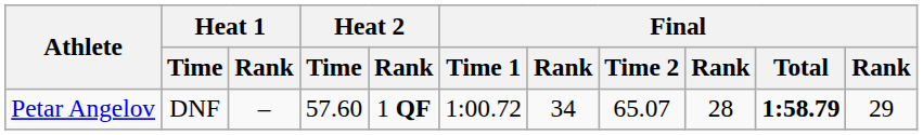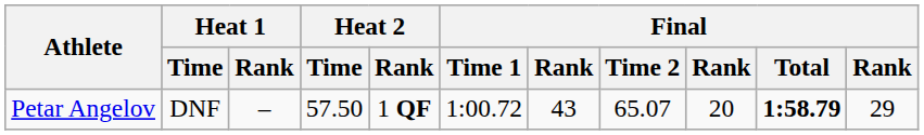 <table class="wikitable" style="font-size:90%">
 <tr>
 <th rowspan="2">Athlete</th>
 <th colspan="2">Heat 1</th>
 <th colspan="2">Heat 2</th>
 <th colspan="6">Final</th>
 </tr>
 <tr>
 <th>Time</th>
 <th>Rank</th>
 <th>Time</th>
 <th>Rank</th>
 <th>Time 1</th>
 <th>Rank</th>
 <th>Time 2</th>
 <th>Rank</th>
 <th>Total</th>
 <th>Rank</th>
 </tr>
 <tr>
 <td><a href='#'>Petar Angelov</a></td>
 <td align="center">DNF</td>
 <td align="center">–</td>
-<td align="center">57.60</td>
+<td align="center">57.50</td>
 <td align="center">1 <strong>QF</strong></td>
 <td align="center">1:00.72</td>
-<td align="center">34</td>
+<td align="center">43</td>
 <td align="center">65.07</td>
-<td align="center">28</td>
+<td align="center">20</td>
 <td align="center"><strong>1:58.79</strong></td>
 <td align="center">29</td>
 </tr>
 </table>
